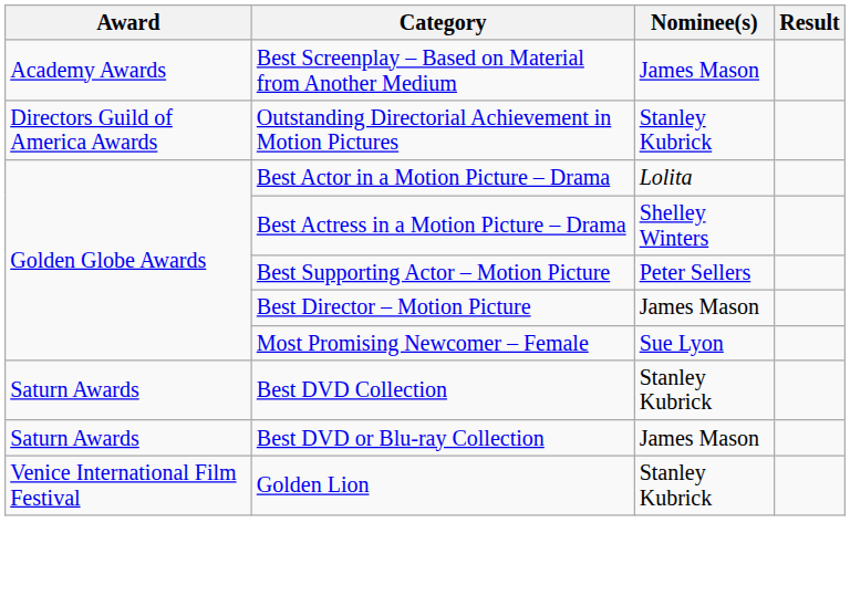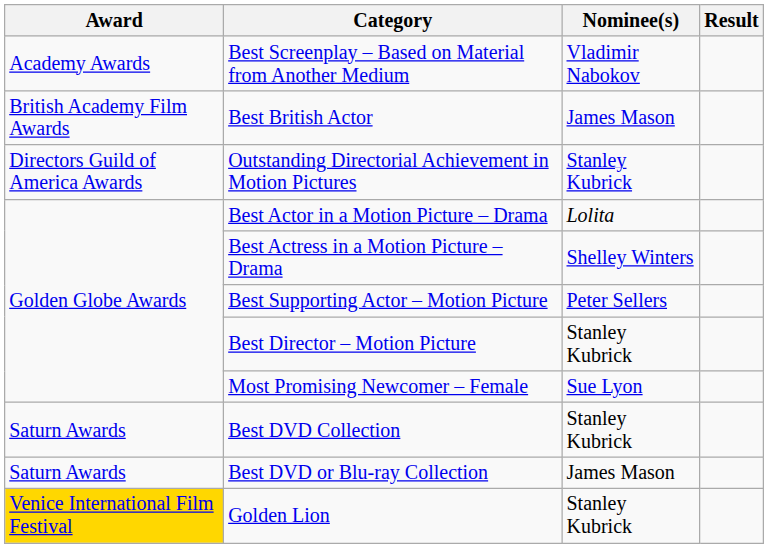 <table class="wikitable plainrowheaders">
 <tr>
 <th>Award</th>
 <th>Category</th>
 <th>Nominee(s)</th>
 <th>Result</th>
 </tr>
 <tr>
 <td><a href='#'>Academy Awards</a></td>
 <td><a href='#'>Best Screenplay – Based on Material from Another Medium</a></td>
+<td><a href='#'>Vladimir Nabokov</a></td>
+<td></td>
+</tr>
+<tr>
+<td><a href='#'>British Academy Film Awards</a></td>
+<td><a href='#'>Best British Actor</a></td>
 <td><a href='#'>James Mason</a></td>
 <td></td>
 </tr>
 <tr>
 <td><a href='#'>Directors Guild of America Awards</a></td>
 <td><a href='#'>Outstanding Directorial Achievement in Motion Pictures</a></td>
 <td><a href='#'>Stanley Kubrick</a></td>
 <td></td>
 </tr>
 <tr>
 <td rowspan="5"><a href='#'>Golden Globe Awards</a></td>
 <td><a href='#'>Best Actor in a Motion Picture – Drama</a></td>
 <td><em>Lolita</em> </td>
 <td></td>
 </tr>
 <tr>
 <td><a href='#'>Best Actress in a Motion Picture – Drama</a></td>
 <td><a href='#'>Shelley Winters</a></td>
 <td></td>
 </tr>
 <tr>
 <td><a href='#'>Best Supporting Actor – Motion Picture</a></td>
 <td><a href='#'>Peter Sellers</a></td>
 <td></td>
 </tr>
 <tr>
 <td><a href='#'>Best Director – Motion Picture</a></td>
-<td>James Mason</td>
+<td>Stanley Kubrick</td>
 <td></td>
 </tr>
 <tr>
 <td><a href='#'>Most Promising Newcomer – Female</a></td>
 <td><a href='#'>Sue Lyon</a></td>
 <td></td>
 </tr>
 <tr>
 <td><a href='#'>Saturn Awards </a></td>
 <td><a href='#'>Best DVD Collection</a></td>
 <td>Stanley Kubrick</td>
 <td></td>
 </tr>
 <tr>
 <td><a href='#'>Saturn Awards </a></td>
 <td><a href='#'>Best DVD or Blu-ray Collection</a></td>
 <td>James Mason</td>
 <td></td>
 </tr>
 <tr>
-<td><a href='#'>Venice International Film Festival</a></td>
+<td style="background: gold;"><a href='#'>Venice International Film Festival</a></td>
 <td><a href='#'>Golden Lion</a></td>
 <td>Stanley Kubrick</td>
 <td></td>
 </tr>
 </table>
